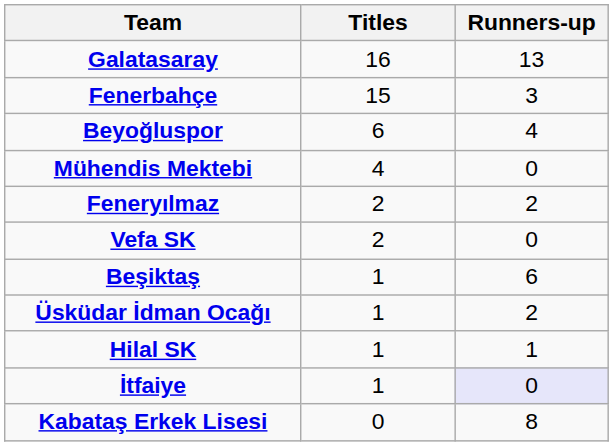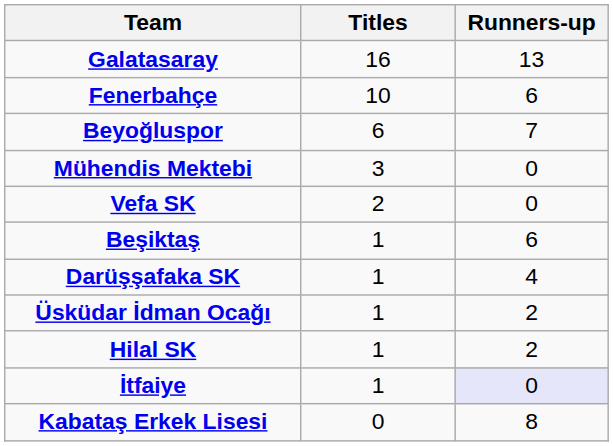 <table class="wikitable">
 <tr>
 <th width=200>Team</th>
 <th width=100>Titles</th>
 <th width=100>Runners-up</th>
 </tr>
 <tr style="text-align: center;">
 <td><strong><a href='#'>Galatasaray</a></strong></td>
 <td>16</td>
 <td>13</td>
 </tr>
 <tr style="text-align: center;">
 <td><strong><a href='#'>Fenerbahçe</a></strong></td>
-<td>15</td>
-<td>3</td>
+<td>10</td>
+<td>6</td>
 </tr>
 <tr style="text-align: center;">
 <td><strong><a href='#'>Beyoğluspor</a></strong></td>
 <td>6</td>
-<td>4</td>
+<td>7</td>
 </tr>
 <tr style="text-align: center;">
 <td><strong><a href='#'>Mühendis Mektebi</a></strong></td>
-<td>4</td>
+<td>3</td>
 <td>0</td>
-</tr>
-<tr style="text-align: center;">
-<td><strong><a href='#'>Feneryılmaz</a></strong></td>
-<td>2</td>
-<td>2</td>
 </tr>
 <tr style="text-align: center;">
 <td><strong><a href='#'>Vefa SK</a></strong></td>
 <td>2</td>
 <td>0</td>
 </tr>
 <tr style="text-align: center;">
 <td><strong><a href='#'>Beşiktaş</a></strong></td>
 <td>1</td>
 <td>6</td>
 </tr>
 <tr style="text-align: center;">
+<td><strong><a href='#'>Darüşşafaka SK</a></strong></td>
+<td>1</td>
+<td>4</td>
+</tr>
+<tr style="text-align: center;">
 <td><strong><a href='#'>Üsküdar İdman Ocağı</a></strong></td>
 <td>1</td>
 <td>2</td>
 </tr>
 <tr style="text-align: center;">
 <td><strong><a href='#'>Hilal SK</a></strong></td>
 <td>1</td>
-<td>1</td>
+<td>2</td>
 </tr>
 <tr style="text-align: center;">
 <td><strong><a href='#'>İtfaiye</a></strong></td>
 <td>1</td>
 <td style="background: lavender;">0</td>
 </tr>
 <tr style="text-align: center;">
 <td><strong><a href='#'>Kabataş Erkek Lisesi</a></strong></td>
 <td>0</td>
 <td>8</td>
 </tr>
 </table>
